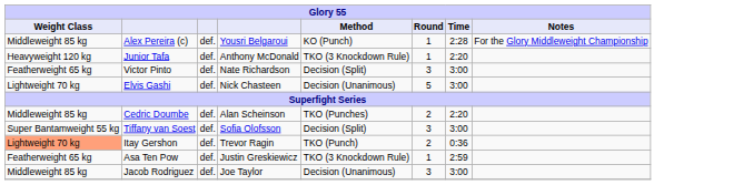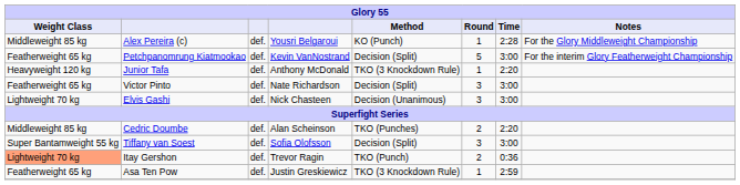 <table class="wikitable" style="font-size: 70%;">
 <tr>
 <th colspan="8" style="background-color: #ccf; color: #000080; text-align: center;"><strong>Glory 55</strong></th>
 </tr>
 <tr>
 <th colspan="1" style="background-color: #E6E8FA; color: #000000; text-align: center;">Weight Class</th>
 <th colspan="1" style="background-color: #E6E8FA; color: #000000; text-align: center;"></th>
 <th colspan="1" style="background-color: #E6E8FA; color: #000000; text-align: center;"></th>
 <th colspan="1" style="background-color: #E6E8FA; color: #000000; text-align: center;"></th>
 <th colspan="1" style="background-color: #E6E8FA; color: #000000; text-align: center;">Method</th>
 <th colspan="1" style="background-color: #E6E8FA; color: #000000; text-align: center;">Round</th>
 <th colspan="1" style="background-color: #E6E8FA; color: #000000; text-align: center;">Time</th>
 <th colspan="1" style="background-color: #E6E8FA; color: #000000; text-align: center;">Notes</th>
 </tr>
 <tr>
 <td>Middleweight 85 kg</td>
 <td> <a href='#'>Alex Pereira</a> (c)</td>
 <td align=center>def.</td>
 <td> <a href='#'>Yousri Belgaroui</a></td>
 <td>KO (Punch)</td>
 <td align=center>1</td>
 <td align=center>2:28</td>
 <td>For the <a href='#'>Glory Middleweight Championship</a></td>
+</tr>
+<tr>
+<td>Featherweight 65 kg</td>
+<td> <a href='#'>Petchpanomrung Kiatmookao</a></td>
+<td align=center>def.</td>
+<td> <a href='#'>Kevin VanNostrand</a></td>
+<td>Decision (Split)</td>
+<td align=center>5</td>
+<td align=center>3:00</td>
+<td>For the interim <a href='#'>Glory Featherweight Championship</a></td>
 </tr>
 <tr>
 <td>Heavyweight 120 kg</td>
 <td> <a href='#'>Junior Tafa</a></td>
 <td align=center>def.</td>
 <td> Anthony McDonald</td>
 <td>TKO (3 Knockdown Rule)</td>
 <td align=center>1</td>
 <td align=center>2:20</td>
 <td></td>
 </tr>
 <tr>
 <td>Featherweight 65 kg</td>
 <td> Victor Pinto</td>
 <td align=center>def.</td>
 <td> Nate Richardson</td>
 <td>Decision (Split)</td>
 <td align=center>3</td>
 <td align=center>3:00</td>
 <td></td>
 </tr>
 <tr>
 <td>Lightweight 70 kg</td>
 <td> <a href='#'>Elvis Gashi</a></td>
 <td align=center>def.</td>
 <td> Nick Chasteen</td>
 <td>Decision (Unanimous)</td>
-<td align=center>5</td>
+<td align=center>3</td>
 <td align=center>3:00</td>
 <td></td>
 </tr>
 <tr>
 <th colspan="8" style="background-color: #ccf; color: #000080; text-align: center;"><strong>Superfight Series</strong></th>
 </tr>
 <tr>
 <td>Middleweight 85 kg</td>
 <td> <a href='#'>Cedric Doumbe</a></td>
 <td align=center>def.</td>
 <td> Alan Scheinson</td>
 <td>TKO (Punches)</td>
 <td align=center>2</td>
 <td align=center>2:20</td>
 <td></td>
 </tr>
 <tr>
 <td>Super Bantamweight 55 kg</td>
 <td> <a href='#'>Tiffany van Soest</a></td>
 <td align=center>def.</td>
 <td> <a href='#'>Sofia Olofsson</a></td>
 <td>Decision (Split)</td>
 <td align=center>3</td>
 <td align=center>3:00</td>
 <td></td>
 </tr>
 <tr>
 <td style="background: lightsalmon;">Lightweight 70 kg</td>
 <td> Itay Gershon</td>
 <td align=center>def.</td>
 <td> Trevor Ragin</td>
 <td>TKO (Punch)</td>
 <td align=center>2</td>
 <td align=center>0:36</td>
 <td></td>
 </tr>
 <tr>
 <td>Featherweight 65 kg</td>
 <td> Asa Ten Pow</td>
 <td align=center>def.</td>
 <td> Justin Greskiewicz</td>
 <td>TKO (3 Knockdown Rule)</td>
 <td align=center>1</td>
 <td align=center>2:59</td>
 <td></td>
 </tr>
 <tr>
-<td>Middleweight 85 kg</td>
-<td> Jacob Rodriguez</td>
-<td align=center>def.</td>
-<td> Joe Taylor</td>
-<td>Decision (Unanimous)</td>
-<td align=center>3</td>
-<td align=center>3:00</td>
-<td></td>
-</tr>
-<tr>
 </tr>
 </table>
